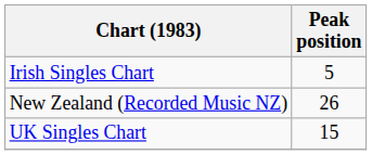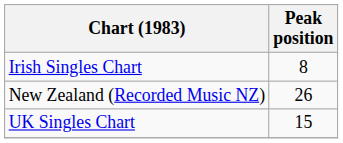 <table class="wikitable sortable">
 <tr>
 <th>Chart (1983)</th>
 <th>Peak<br>position</th>
 </tr>
 <tr>
 <td><a href='#'>Irish Singles Chart</a></td>
-<td align="center">5</td>
+<td align="center">8</td>
 </tr>
 <tr>
 <td>New Zealand (<a href='#'>Recorded Music NZ</a>)</td>
 <td align="center">26</td>
 </tr>
 <tr>
 <td><a href='#'>UK Singles Chart</a></td>
 <td align="center">15</td>
 </tr>
 <tr>
 </tr>
 </table>
